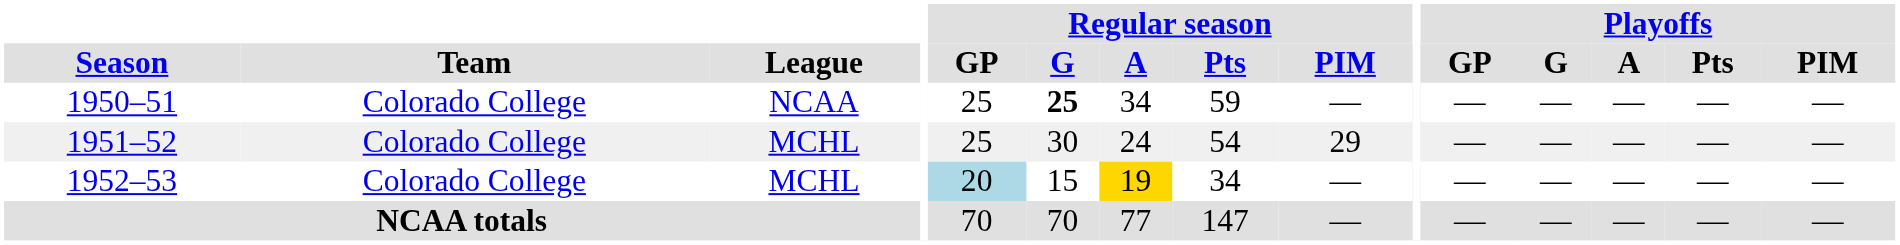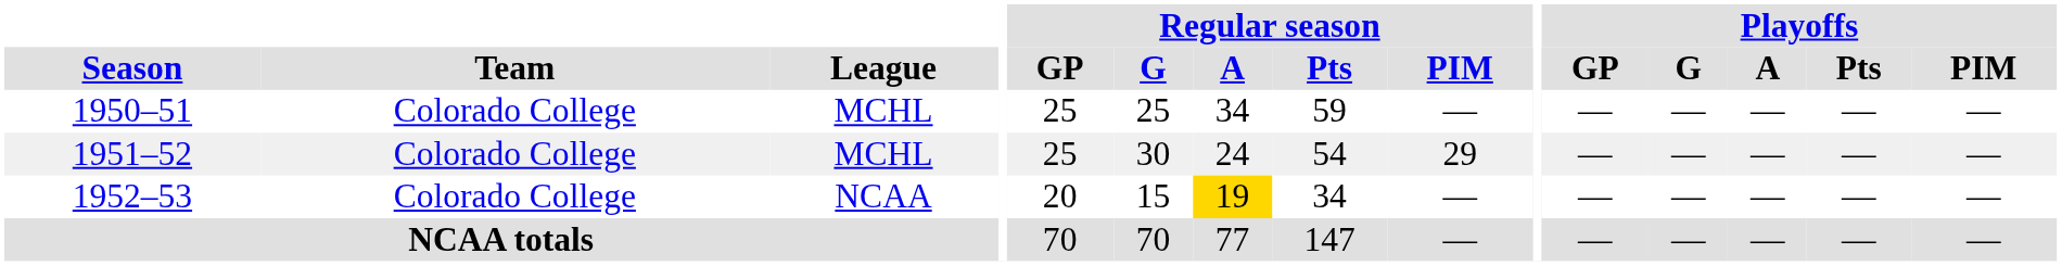 <table border="0" cellpadding="1" cellspacing="0" style="text-align:center; width:60em">
 <tr bgcolor="#e0e0e0">
 <th colspan="3" bgcolor="#ffffff"></th>
 <th rowspan="99" bgcolor="#ffffff"></th>
 <th colspan="5"><a href='#'>Regular season</a></th>
 <th rowspan="99" bgcolor="#ffffff"></th>
 <th colspan="5"><a href='#'>Playoffs</a></th>
 </tr>
 <tr bgcolor="#e0e0e0">
 <th><a href='#'>Season</a></th>
 <th>Team</th>
 <th>League</th>
 <th>GP</th>
 <th><a href='#'>G</a></th>
 <th><a href='#'>A</a></th>
 <th><a href='#'>Pts</a></th>
 <th><a href='#'>PIM</a></th>
 <th>GP</th>
 <th>G</th>
 <th>A</th>
 <th>Pts</th>
 <th>PIM</th>
 </tr>
 <tr>
 <td><a href='#'>1950–51</a></td>
 <td><a href='#'>Colorado College</a></td>
-<td><a href='#'>NCAA</a></td>
+<td><a href='#'>MCHL</a></td>
 <td>25</td>
-<td><strong>25</strong></td>
+<td>25</td>
 <td>34</td>
 <td>59</td>
 <td>—</td>
 <td>—</td>
 <td>—</td>
 <td>—</td>
 <td>—</td>
 <td>—</td>
 </tr>
 <tr bgcolor="#f0f0f0">
 <td><a href='#'>1951–52</a></td>
 <td><a href='#'>Colorado College</a></td>
 <td><a href='#'>MCHL</a></td>
 <td>25</td>
 <td>30</td>
 <td>24</td>
 <td>54</td>
 <td>29</td>
 <td>—</td>
 <td>—</td>
 <td>—</td>
 <td>—</td>
 <td>—</td>
 </tr>
 <tr>
 <td><a href='#'>1952–53</a></td>
 <td><a href='#'>Colorado College</a></td>
-<td><a href='#'>MCHL</a></td>
-<td style="background: lightblue;">20</td>
+<td><a href='#'>NCAA</a></td>
+<td>20</td>
 <td>15</td>
 <td style="background: gold;">19</td>
 <td>34</td>
 <td>—</td>
 <td>—</td>
 <td>—</td>
 <td>—</td>
 <td>—</td>
 <td>—</td>
 </tr>
 <tr bgcolor="#e0e0e0">
 <th colspan="3">NCAA totals</th>
 <td>70</td>
 <td>70</td>
 <td>77</td>
 <td>147</td>
 <td>—</td>
 <td>—</td>
 <td>—</td>
 <td>—</td>
 <td>—</td>
 <td>—</td>
 </tr>
 </table>
